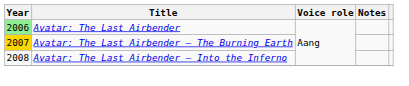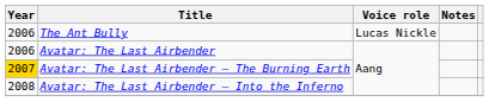 <table class="wikitable sortable">
 <tr>
 <th>Year</th>
 <th>Title</th>
 <th>Voice role</th>
 <th>Notes</th>
 <th></th>
 </tr>
 <tr>
-<td style="background: lightgreen;">2006</td>
+<td>2006</td>
+<td><em><a href='#'>The Ant Bully</a></em></td>
+<td>Lucas Nickle</td>
+<td></td>
+<td></td>
+</tr>
+<tr>
+<td>2006</td>
 <td><em><a href='#'>Avatar: The Last Airbender</a></em></td>
 <td rowspan="3">Aang</td>
 <td></td>
 <td></td>
 </tr>
 <tr>
 <td style="background: gold;">2007</td>
 <td><em><a href='#'>Avatar: The Last Airbender – The Burning Earth</a></em></td>
 <td></td>
 <td></td>
 </tr>
 <tr>
 <td>2008</td>
 <td><em><a href='#'>Avatar: The Last Airbender – Into the Inferno</a></em></td>
 <td></td>
 <td></td>
 </tr>
 <tr>
 </tr>
 </table>
